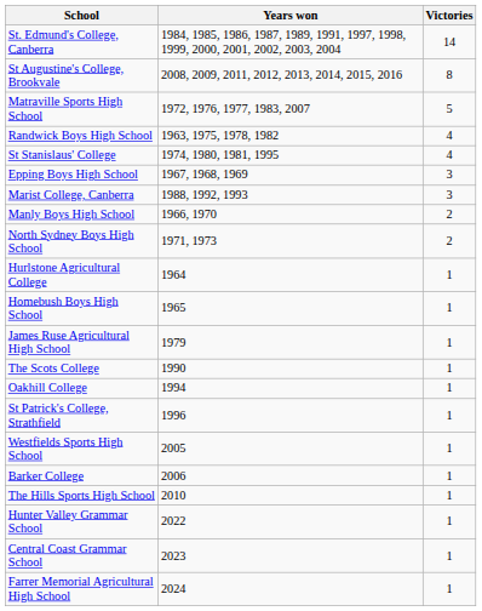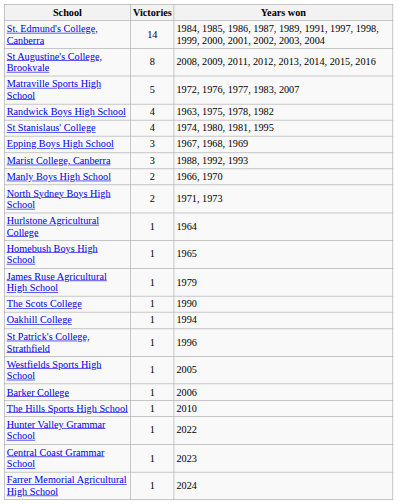 <table class="wikitable">
 <tr>
 <th>School</th>
+<th>Victories</th>
 <th>Years won</th>
-<th>Victories</th>
 </tr>
 <tr>
 <td><a href='#'>St. Edmund's College, Canberra</a></td>
+<td align="center">14</td>
 <td>1984, 1985, 1986, 1987, 1989, 1991, 1997, 1998, 1999, 2000, 2001, 2002, 2003, 2004</td>
-<td align="center">14</td>
 </tr>
 <tr>
 <td><a href='#'>St Augustine's College, Brookvale</a></td>
+<td align="center">8</td>
 <td>2008, 2009, 2011, 2012, 2013, 2014, 2015, 2016</td>
-<td align="center">8</td>
 </tr>
 <tr>
 <td><a href='#'>Matraville Sports High School</a></td>
+<td align="center">5</td>
 <td>1972, 1976, 1977, 1983, 2007</td>
-<td align="center">5</td>
 </tr>
 <tr>
 <td><a href='#'>Randwick Boys High School</a></td>
+<td align="center">4</td>
 <td>1963, 1975, 1978, 1982</td>
-<td align="center">4</td>
 </tr>
 <tr>
 <td><a href='#'>St Stanislaus' College</a></td>
+<td align="center">4</td>
 <td>1974, 1980, 1981, 1995</td>
-<td align="center">4</td>
 </tr>
 <tr>
 <td><a href='#'>Epping Boys High School</a></td>
+<td align="center">3</td>
 <td>1967, 1968, 1969</td>
-<td align="center">3</td>
 </tr>
 <tr>
 <td><a href='#'>Marist College, Canberra</a></td>
+<td align="center">3</td>
 <td>1988, 1992, 1993</td>
-<td align="center">3</td>
 </tr>
 <tr>
 <td><a href='#'>Manly Boys High School</a></td>
+<td align="center">2</td>
 <td>1966, 1970</td>
-<td align="center">2</td>
 </tr>
 <tr>
 <td><a href='#'>North Sydney Boys High School</a></td>
+<td align="center">2</td>
 <td>1971, 1973</td>
-<td align="center">2</td>
 </tr>
 <tr>
 <td><a href='#'>Hurlstone Agricultural College</a></td>
+<td align="center">1</td>
 <td>1964</td>
-<td align="center">1</td>
 </tr>
 <tr>
 <td><a href='#'>Homebush Boys High School</a></td>
+<td align="center">1</td>
 <td>1965</td>
-<td align="center">1</td>
 </tr>
 <tr>
 <td><a href='#'>James Ruse Agricultural High School</a></td>
+<td align="center">1</td>
 <td>1979</td>
-<td align="center">1</td>
 </tr>
 <tr>
 <td><a href='#'>The Scots College</a></td>
+<td align="center">1</td>
 <td>1990</td>
-<td align="center">1</td>
 </tr>
 <tr>
 <td><a href='#'>Oakhill College</a></td>
+<td align="center">1</td>
 <td>1994</td>
-<td align="center">1</td>
 </tr>
 <tr>
 <td><a href='#'>St Patrick's College, Strathfield</a></td>
+<td align="center">1</td>
 <td>1996</td>
-<td align="center">1</td>
 </tr>
 <tr>
 <td><a href='#'>Westfields Sports High School</a></td>
+<td align="center">1</td>
 <td>2005</td>
-<td align="center">1</td>
 </tr>
 <tr>
 <td><a href='#'>Barker College</a></td>
+<td align="center">1</td>
 <td>2006</td>
-<td align="center">1</td>
 </tr>
 <tr>
 <td><a href='#'>The Hills Sports High School</a></td>
+<td align="center">1</td>
 <td>2010</td>
-<td align="center">1</td>
 </tr>
 <tr>
 <td><a href='#'>Hunter Valley Grammar School</a></td>
+<td align="center">1</td>
 <td>2022</td>
-<td align="center">1</td>
 </tr>
 <tr>
 <td><a href='#'>Central Coast Grammar School</a></td>
+<td align="center">1</td>
 <td>2023</td>
-<td align="center">1</td>
 </tr>
 <tr>
 <td><a href='#'>Farrer Memorial Agricultural High School</a></td>
+<td align="center">1</td>
 <td>2024</td>
-<td align="center">1</td>
 </tr>
 </table>
